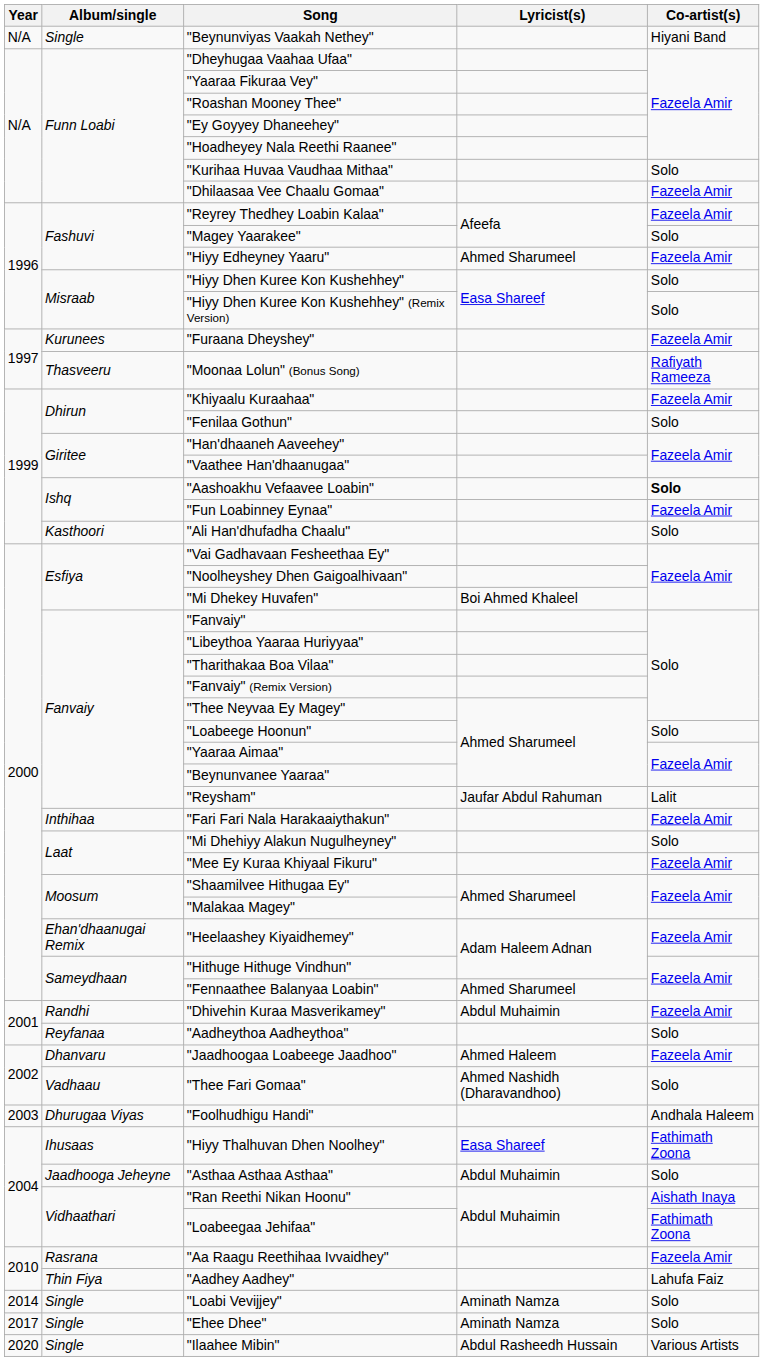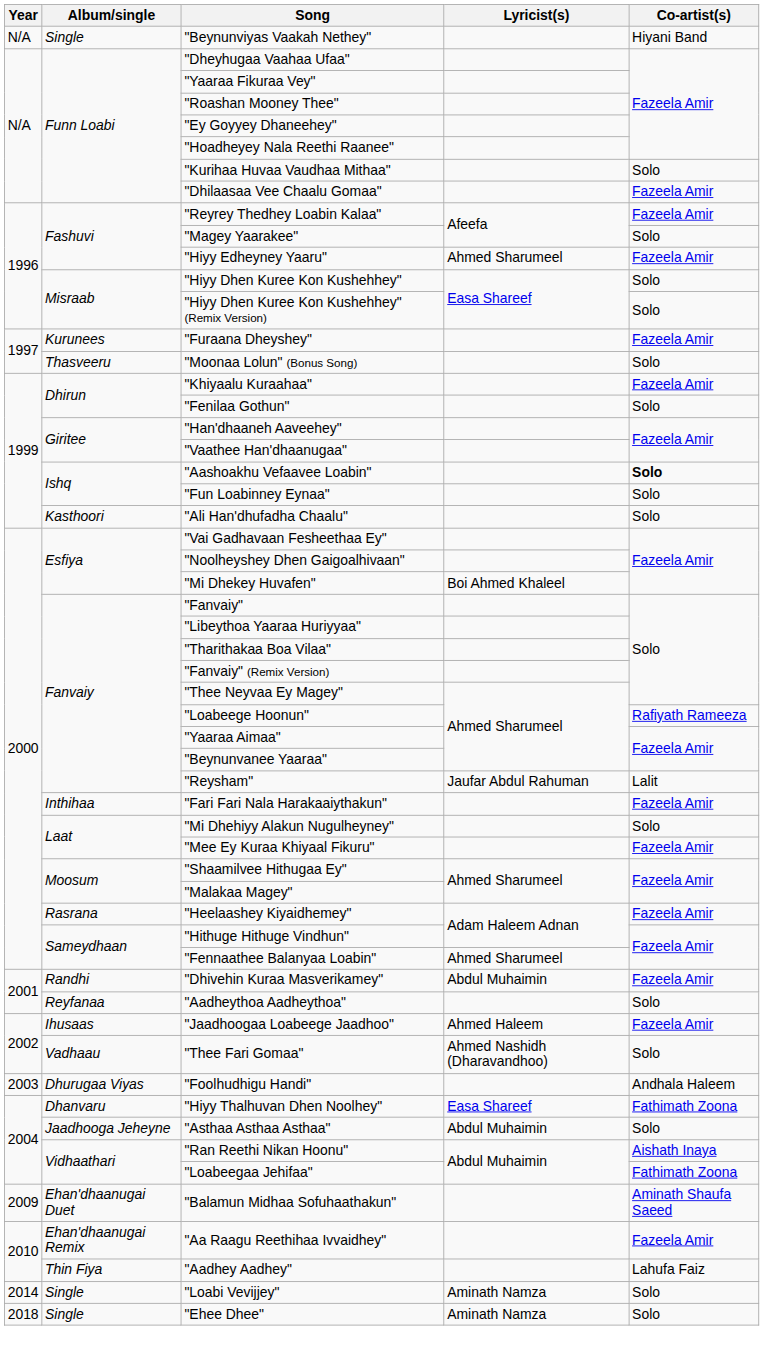 <table class="wikitable plainrowheaders">
 <tr>
 <th scope="col">Year</th>
 <th scope="col">Album/single</th>
 <th scope="col">Song</th>
 <th scope="col">Lyricist(s)</th>
 <th scope="col">Co-artist(s)</th>
 </tr>
 <tr>
 <td>N/A</td>
 <td scope="row"><em>Single</em></td>
 <td>"Beynunviyas Vaakah Nethey"</td>
 <td></td>
 <td>Hiyani Band</td>
 </tr>
 <tr>
 <td rowspan="7">N/A</td>
 <td rowspan="7" scope="row"><em>Funn Loabi</em></td>
 <td>"Dheyhugaa Vaahaa Ufaa"</td>
 <td></td>
 <td rowspan="5"><a href='#'>Fazeela Amir</a></td>
 </tr>
 <tr>
 <td>"Yaaraa Fikuraa Vey"</td>
 <td></td>
 </tr>
 <tr>
 <td>"Roashan Mooney Thee"</td>
 <td></td>
 </tr>
 <tr>
 <td>"Ey Goyyey Dhaneehey"</td>
 <td></td>
 </tr>
 <tr>
 <td>"Hoadheyey Nala Reethi Raanee"</td>
 <td></td>
 </tr>
 <tr>
 <td>"Kurihaa Huvaa Vaudhaa Mithaa"</td>
 <td></td>
 <td>Solo</td>
 </tr>
 <tr>
 <td>"Dhilaasaa Vee Chaalu Gomaa"</td>
 <td></td>
 <td><a href='#'>Fazeela Amir</a></td>
 </tr>
 <tr>
 <td rowspan="5">1996</td>
 <td rowspan="3" scope="row"><em>Fashuvi</em></td>
 <td>"Reyrey Thedhey Loabin Kalaa"</td>
 <td rowspan="2">Afeefa</td>
 <td><a href='#'>Fazeela Amir</a></td>
 </tr>
 <tr>
 <td>"Magey Yaarakee"</td>
 <td>Solo</td>
 </tr>
 <tr>
 <td>"Hiyy Edheyney Yaaru"</td>
 <td>Ahmed Sharumeel</td>
 <td><a href='#'>Fazeela Amir</a></td>
 </tr>
 <tr>
 <td rowspan="2" scope="row"><em>Misraab</em></td>
 <td>"Hiyy Dhen Kuree Kon Kushehhey"</td>
 <td rowspan="2"><a href='#'>Easa Shareef</a></td>
 <td>Solo</td>
 </tr>
 <tr>
 <td>"Hiyy Dhen Kuree Kon Kushehhey" <small>(Remix Version)</small></td>
 <td>Solo</td>
 </tr>
 <tr>
 <td rowspan="2">1997</td>
 <td scope="row"><em>Kurunees</em></td>
 <td>"Furaana Dheyshey"</td>
 <td></td>
 <td><a href='#'>Fazeela Amir</a></td>
 </tr>
 <tr>
 <td scope="row"><em>Thasveeru</em></td>
 <td>"Moonaa Lolun" <small>(Bonus Song)</small></td>
 <td></td>
-<td><a href='#'>Rafiyath Rameeza</a></td>
+<td>Solo</td>
 </tr>
 <tr>
 <td rowspan="7">1999</td>
 <td rowspan="2" scope="row"><em>Dhirun</em></td>
 <td>"Khiyaalu Kuraahaa"</td>
 <td></td>
 <td><a href='#'>Fazeela Amir</a></td>
 </tr>
 <tr>
 <td>"Fenilaa Gothun"</td>
 <td></td>
 <td>Solo</td>
 </tr>
 <tr>
 <td rowspan="2" scope="row"><em>Giritee</em></td>
 <td>"Han'dhaaneh Aaveehey"</td>
 <td></td>
 <td rowspan="2"><a href='#'>Fazeela Amir</a></td>
 </tr>
 <tr>
 <td>"Vaathee Han'dhaanugaa"</td>
 <td></td>
 </tr>
 <tr>
 <td rowspan="2" scope="row"><em>Ishq</em></td>
 <td>"Aashoakhu Vefaavee Loabin"</td>
 <td></td>
 <td><strong>Solo</strong></td>
 </tr>
 <tr>
 <td>"Fun Loabinney Eynaa"</td>
 <td></td>
-<td><a href='#'>Fazeela Amir</a></td>
+<td>Solo</td>
 </tr>
 <tr>
 <td scope="row"><em>Kasthoori</em></td>
 <td>"Ali Han'dhufadha Chaalu"</td>
 <td></td>
 <td>Solo</td>
 </tr>
 <tr>
 <td rowspan="20">2000</td>
 <td rowspan="3" scope="row"><em>Esfiya</em></td>
 <td>"Vai Gadhavaan Fesheethaa Ey"</td>
 <td></td>
 <td rowspan="3"><a href='#'>Fazeela Amir</a></td>
 </tr>
 <tr>
 <td>"Noolheyshey Dhen Gaigoalhivaan"</td>
 <td></td>
 </tr>
 <tr>
 <td>"Mi Dhekey Huvafen"</td>
 <td>Boi Ahmed Khaleel</td>
 </tr>
 <tr>
 <td rowspan="9" scope="row"><em>Fanvaiy</em></td>
 <td>"Fanvaiy"</td>
 <td></td>
 <td rowspan="5">Solo</td>
 </tr>
 <tr>
 <td>"Libeythoa Yaaraa Huriyyaa"</td>
 <td></td>
 </tr>
 <tr>
 <td>"Tharithakaa Boa Vilaa"</td>
 <td></td>
 </tr>
 <tr>
 <td>"Fanvaiy" <small>(Remix Version)</small></td>
 <td></td>
 </tr>
 <tr>
 <td>"Thee Neyvaa Ey Magey"</td>
 <td rowspan="4">Ahmed Sharumeel</td>
 </tr>
 <tr>
 <td>"Loabeege Hoonun" </td>
-<td>Solo</td>
+<td><a href='#'>Rafiyath Rameeza</a></td>
 </tr>
 <tr>
 <td>"Yaaraa Aimaa"</td>
 <td rowspan="2"><a href='#'>Fazeela Amir</a></td>
 </tr>
 <tr>
 <td>"Beynunvanee Yaaraa"</td>
 </tr>
 <tr>
 <td>"Reysham"</td>
 <td>Jaufar Abdul Rahuman</td>
 <td>Lalit</td>
 </tr>
 <tr>
 <td scope="row"><em>Inthihaa</em></td>
 <td>"Fari Fari Nala Harakaaiythakun"</td>
 <td></td>
 <td><a href='#'>Fazeela Amir</a></td>
 </tr>
 <tr>
 <td rowspan="2" scope="row"><em>Laat</em></td>
 <td>"Mi Dhehiyy Alakun Nugulheyney"</td>
 <td></td>
 <td>Solo</td>
 </tr>
 <tr>
 <td>"Mee Ey Kuraa Khiyaal Fikuru"</td>
 <td></td>
 <td><a href='#'>Fazeela Amir</a></td>
 </tr>
 <tr>
 <td rowspan="2" scope="row"><em>Moosum</em></td>
 <td>"Shaamilvee Hithugaa Ey"</td>
 <td rowspan="2">Ahmed Sharumeel</td>
 <td rowspan="2"><a href='#'>Fazeela Amir</a></td>
 </tr>
 <tr>
 <td>"Malakaa Magey"</td>
 </tr>
 <tr>
-<td scope="row"><em>Ehan'dhaanugai Remix</em></td>
+<td scope="row"><em>Rasrana</em></td>
 <td>"Heelaashey Kiyaidhemey"</td>
 <td rowspan="2">Adam Haleem Adnan</td>
 <td><a href='#'>Fazeela Amir</a></td>
 </tr>
 <tr>
 <td rowspan="2" scope="row"><em>Sameydhaan</em></td>
 <td>"Hithuge Hithuge Vindhun"</td>
 <td rowspan="2"><a href='#'>Fazeela Amir</a></td>
 </tr>
 <tr>
 <td>"Fennaathee Balanyaa Loabin"</td>
 <td>Ahmed Sharumeel</td>
 </tr>
 <tr>
 <td rowspan="2">2001</td>
 <td scope="row"><em>Randhi</em></td>
 <td>"Dhivehin Kuraa Masverikamey"</td>
 <td>Abdul Muhaimin</td>
 <td><a href='#'>Fazeela Amir</a></td>
 </tr>
 <tr>
 <td><em>Reyfanaa</em></td>
 <td>"Aadheythoa Aadheythoa"</td>
 <td></td>
 <td>Solo</td>
 </tr>
 <tr>
 <td rowspan="2">2002</td>
-<td><em>Dhanvaru</em></td>
+<td scope="row"><em>Ihusaas</em></td>
 <td>"Jaadhoogaa Loabeege Jaadhoo"</td>
 <td>Ahmed Haleem</td>
 <td><a href='#'>Fazeela Amir</a></td>
 </tr>
 <tr>
 <td scope="row"><em>Vadhaau</em></td>
 <td>"Thee Fari Gomaa"</td>
 <td>Ahmed Nashidh (Dharavandhoo)</td>
 <td>Solo</td>
 </tr>
 <tr>
 <td>2003</td>
 <td scope="row"><em>Dhurugaa Viyas</em></td>
 <td>"Foolhudhigu Handi"</td>
 <td></td>
 <td>Andhala Haleem</td>
 </tr>
 <tr>
 <td rowspan="4">2004</td>
-<td scope="row"><em>Ihusaas</em></td>
+<td><em>Dhanvaru</em></td>
 <td>"Hiyy Thalhuvan Dhen Noolhey"</td>
 <td><a href='#'>Easa Shareef</a></td>
 <td><a href='#'>Fathimath Zoona</a></td>
 </tr>
 <tr>
 <td scope="row"><em>Jaadhooga Jeheyne</em></td>
 <td>"Asthaa Asthaa Asthaa"</td>
 <td>Abdul Muhaimin</td>
 <td>Solo</td>
 </tr>
 <tr>
 <td rowspan="2"><em>Vidhaathari</em></td>
 <td>"Ran Reethi Nikan Hoonu"</td>
 <td rowspan="2">Abdul Muhaimin</td>
 <td><a href='#'>Aishath Inaya</a></td>
 </tr>
 <tr>
 <td>"Loabeegaa Jehifaa" </td>
 <td><a href='#'>Fathimath Zoona</a></td>
 </tr>
 <tr>
+<td>2009</td>
+<td scope="row"><em>Ehan'dhaanugai Duet</em></td>
+<td>"Balamun Midhaa Sofuhaathakun"</td>
+<td></td>
+<td><a href='#'>Aminath Shaufa Saeed</a></td>
+</tr>
+<tr>
 <td rowspan="2">2010</td>
-<td scope="row"><em>Rasrana</em></td>
+<td scope="row"><em>Ehan'dhaanugai Remix</em></td>
 <td>"Aa Raagu Reethihaa Ivvaidhey"</td>
 <td></td>
 <td><a href='#'>Fazeela Amir</a></td>
 </tr>
 <tr>
 <td scope="row"><em>Thin Fiya</em></td>
 <td>"Aadhey Aadhey"</td>
 <td></td>
 <td>Lahufa Faiz</td>
 </tr>
 <tr>
 <td>2014</td>
 <td scope="row"><em>Single</em></td>
 <td>"Loabi Vevijjey"</td>
 <td>Aminath Namza</td>
 <td>Solo</td>
 </tr>
 <tr>
-<td>2017</td>
+<td>2018</td>
 <td scope="row"><em>Single</em></td>
 <td>"Ehee Dhee"</td>
 <td>Aminath Namza</td>
 <td>Solo</td>
 </tr>
-<tr>
-<td>2020</td>
-<td scope="row"><em>Single</em></td>
-<td>"Ilaahee Mibin"</td>
-<td>Abdul Rasheedh Hussain</td>
-<td>Various Artists</td>
-</tr>
 </table>
